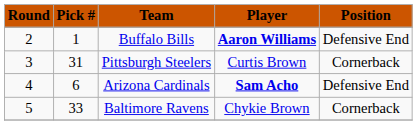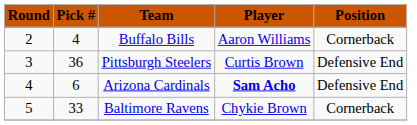 <table class="wikitable" style="text-align:center">
 <tr>
 <td bgcolor="#cc5500"><strong><span>Round</span></strong></td>
 <td bgcolor="#cc5500"><strong><span>Pick #</span></strong></td>
 <td bgcolor="#cc5500"><strong><span>Team</span></strong></td>
 <td bgcolor="#cc5500"><strong><span>Player</span></strong></td>
 <td bgcolor="#cc5500"><strong><span>Position</span></strong></td>
 </tr>
 <tr align="center">
 </tr>
 <tr>
 <td>2</td>
-<td align=center>1</td>
+<td align=center>4</td>
 <td><a href='#'>Buffalo Bills</a></td>
-<td><strong><a href='#'>Aaron Williams</a></strong></td>
-<td>Defensive End</td>
+<td><a href='#'>Aaron Williams</a></td>
+<td>Cornerback</td>
 </tr>
 <tr>
 <td>3</td>
-<td align=center>31</td>
+<td align=center>36</td>
 <td><a href='#'>Pittsburgh Steelers</a></td>
 <td><a href='#'>Curtis Brown</a></td>
-<td>Cornerback</td>
+<td>Defensive End</td>
 </tr>
 <tr>
 <td>4</td>
 <td align=center>6</td>
 <td><a href='#'>Arizona Cardinals</a></td>
 <td><strong><a href='#'>Sam Acho</a></strong></td>
 <td>Defensive End</td>
 </tr>
 <tr>
 <td>5</td>
 <td align=center>33</td>
 <td><a href='#'>Baltimore Ravens</a></td>
 <td><a href='#'>Chykie Brown</a></td>
 <td>Cornerback</td>
 </tr>
 <tr>
 </tr>
 </table>
